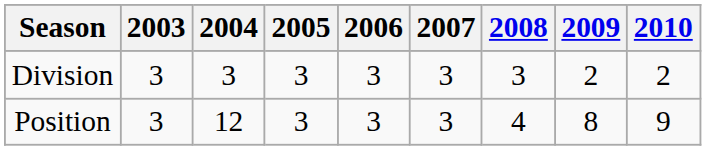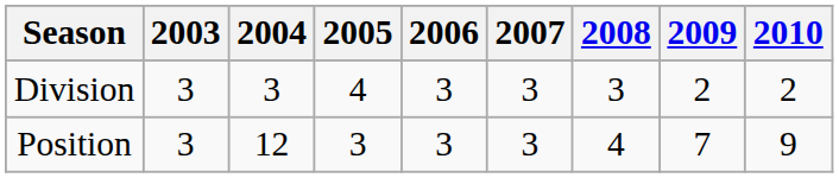 <table class="wikitable" style="text-align: Center;">
 <tr>
 <th>Season</th>
 <th>2003</th>
 <th>2004</th>
 <th>2005</th>
 <th>2006</th>
 <th>2007</th>
 <th><a href='#'>2008</a></th>
 <th><a href='#'>2009</a></th>
 <th><a href='#'>2010</a></th>
 </tr>
 <tr>
 <td>Division</td>
 <td>3</td>
 <td>3</td>
-<td>3</td>
+<td>4</td>
 <td>3</td>
 <td>3</td>
 <td>3</td>
 <td>2</td>
 <td>2</td>
 </tr>
 <tr>
 <td>Position</td>
 <td>3</td>
 <td>12</td>
 <td>3</td>
 <td>3</td>
 <td>3</td>
 <td>4</td>
-<td>8</td>
+<td>7</td>
 <td>9</td>
 </tr>
 </table>
